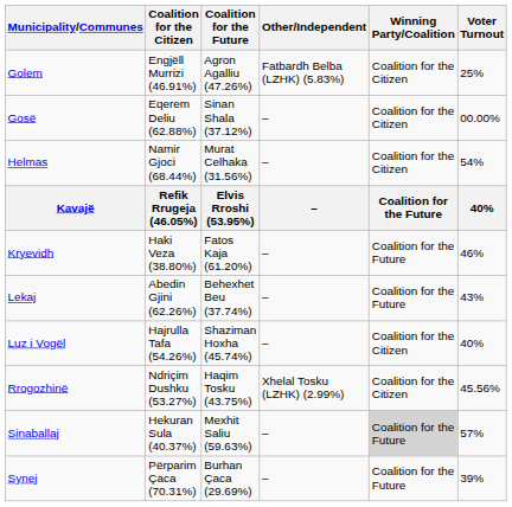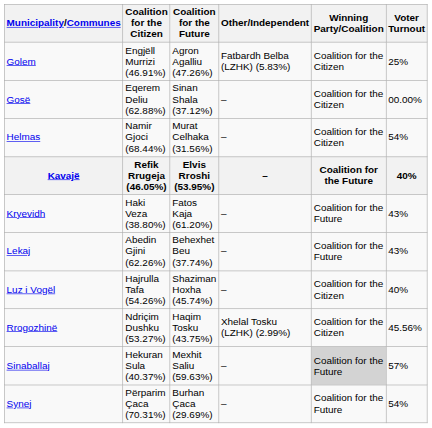 <table class="wikitable">
 <tr>
 <th><a href='#'>Municipality</a>/<a href='#'>Communes</a></th>
 <th>Coalition for the Citizen</th>
 <th>Coalition for the Future</th>
 <th>Other/Independent</th>
 <th>Winning Party/Coalition</th>
 <th>Voter Turnout</th>
 </tr>
 <tr>
 <td><a href='#'>Golem</a></td>
 <td>Engjëll Murrizi (46.91%)</td>
 <td>Agron Agalliu (47.26%)</td>
 <td>Fatbardh Belba (LZHK) (5.83%)</td>
 <td>Coalition for the Citizen</td>
 <td>25%</td>
 </tr>
 <tr>
 <td><a href='#'>Gosë</a></td>
 <td>Eqerem Deliu (62.88%)</td>
 <td>Sinan Shala (37.12%)</td>
 <td>–</td>
 <td>Coalition for the Citizen</td>
 <td>00.00%</td>
 </tr>
 <tr>
 <td><a href='#'>Helmas</a></td>
 <td>Namir Gjoci (68.44%)</td>
 <td>Murat Celhaka (31.56%)</td>
 <td>–</td>
 <td>Coalition for the Citizen</td>
 <td>54%</td>
 </tr>
 <tr>
 <th><a href='#'>Kavajë</a></th>
 <th>Refik Rrugeja (46.05%)</th>
 <th>Elvis Rroshi (53.95%)</th>
 <th>–</th>
 <th>Coalition for the Future</th>
 <th>40%</th>
 </tr>
 <tr>
 <td><a href='#'>Kryevidh</a></td>
 <td>Haki Veza (38.80%)</td>
 <td>Fatos Kaja (61.20%)</td>
 <td>–</td>
 <td>Coalition for the Future</td>
-<td>46%</td>
+<td>43%</td>
 </tr>
 <tr>
 <td><a href='#'>Lekaj</a></td>
 <td>Abedin Gjini (62.26%)</td>
 <td>Behexhet Beu (37.74%)</td>
 <td>–</td>
 <td>Coalition for the Future</td>
 <td>43%</td>
 </tr>
 <tr>
 <td><a href='#'>Luz i Vogël</a></td>
 <td>Hajrulla Tafa (54.26%)</td>
 <td>Shaziman Hoxha (45.74%)</td>
 <td>–</td>
 <td>Coalition for the Citizen</td>
 <td>40%</td>
 </tr>
 <tr>
 <td><a href='#'>Rrogozhinë</a></td>
 <td>Ndriçim Dushku (53.27%)</td>
 <td>Haqim Tosku (43.75%)</td>
 <td>Xhelal Tosku (LZHK) (2.99%)</td>
 <td>Coalition for the Citizen</td>
 <td>45.56%</td>
 </tr>
 <tr>
 <td><a href='#'>Sinaballaj</a></td>
 <td>Hekuran Sula (40.37%)</td>
 <td>Mexhit Saliu (59.63%)</td>
 <td>–</td>
 <td style="background: lightgrey;">Coalition for the Future</td>
 <td>57%</td>
 </tr>
 <tr>
 <td><a href='#'>Synej</a></td>
 <td>Përparim 	Çaca (70.31%)</td>
 <td>Burhan Çaca (29.69%)</td>
 <td>–</td>
 <td>Coalition for the Future</td>
-<td>39%</td>
+<td>54%</td>
 </tr>
 </table>
